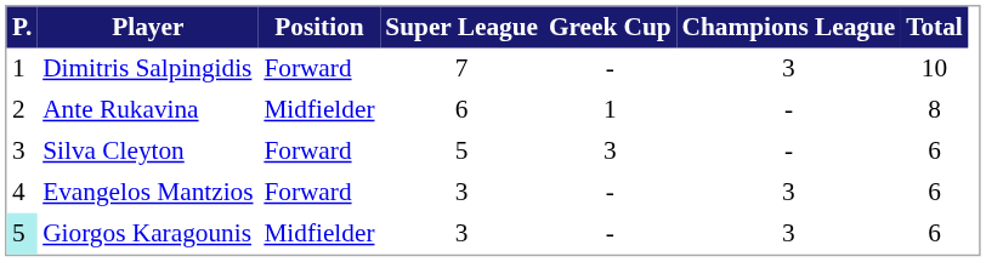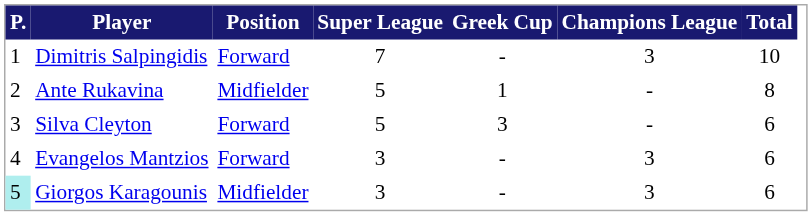 <table cellspacing="0" cellpadding="3" style="border:1px solid #AAAAAA;font-size:90%">
 <tr style="background:#191970; color:white;">
 <th>P.</th>
 <th>Player</th>
 <th>Position</th>
 <th>Super League</th>
 <th>Greek Cup</th>
 <th>Champions League</th>
 <th>Total</th>
 </tr>
 <tr>
 <td>1</td>
 <td> <a href='#'>Dimitris Salpingidis</a></td>
 <td><a href='#'>Forward</a></td>
 <td align="center">7</td>
 <td align="center">-</td>
 <td align="center">3</td>
 <td align="center">10</td>
 <td align="center"></td>
 </tr>
 <tr>
 <td>2</td>
 <td> <a href='#'>Ante Rukavina</a></td>
 <td><a href='#'>Midfielder</a></td>
-<td align="center">6</td>
+<td align="center">5</td>
 <td align="center">1</td>
 <td align="center">-</td>
 <td align="center">8</td>
 <td align="center"></td>
 </tr>
 <tr>
 <td>3</td>
 <td> <a href='#'>Silva Cleyton</a></td>
 <td><a href='#'>Forward</a></td>
 <td align="center">5</td>
 <td align="center">3</td>
 <td align="center">-</td>
 <td align="center">6</td>
 <td align="center"></td>
 </tr>
 <tr>
 <td>4</td>
 <td> <a href='#'>Evangelos Mantzios</a></td>
 <td><a href='#'>Forward</a></td>
 <td align="center">3</td>
 <td align="center">-</td>
 <td align="center">3</td>
 <td align="center">6</td>
 <td align="center"></td>
 </tr>
 <tr>
 <td style="background: paleturquoise;">5</td>
 <td> <a href='#'>Giorgos Karagounis</a></td>
 <td><a href='#'>Midfielder</a></td>
 <td align="center">3</td>
 <td align="center">-</td>
 <td align="center">3</td>
 <td align="center">6</td>
 <td align="center"></td>
 </tr>
 <tr>
 </tr>
 </table>
